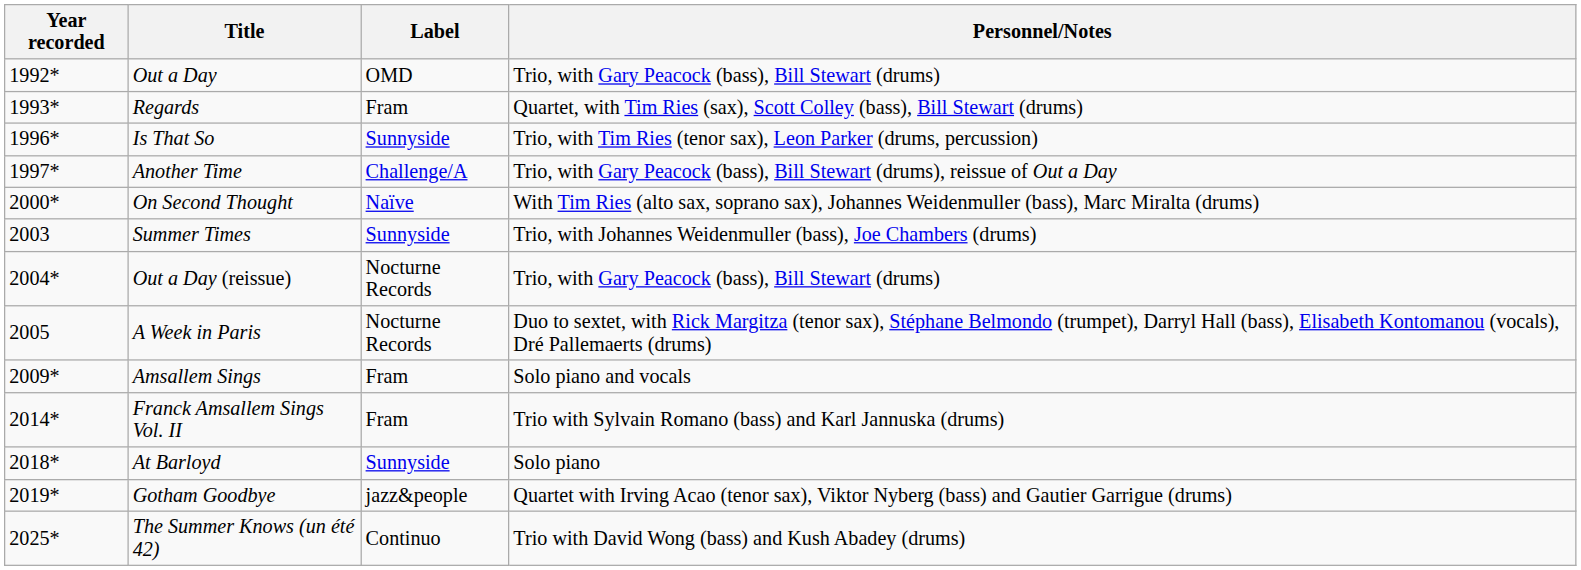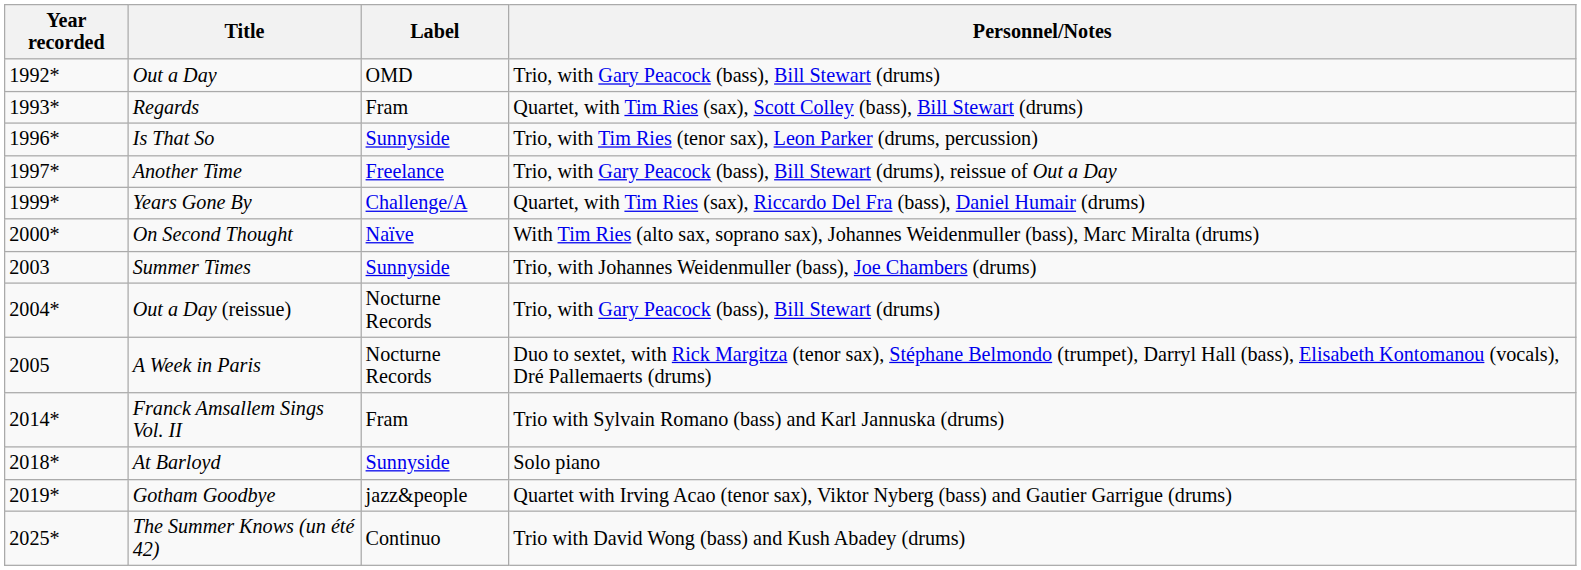 <table class="wikitable sortable">
 <tr>
 <th>Year recorded</th>
 <th>Title</th>
 <th>Label</th>
 <th>Personnel/Notes</th>
 </tr>
 <tr>
 <td>1992*</td>
 <td><em>Out a Day</em></td>
 <td>OMD</td>
 <td>Trio, with <a href='#'>Gary Peacock</a> (bass), <a href='#'>Bill Stewart</a> (drums)</td>
 </tr>
 <tr>
 <td>1993*</td>
 <td><em>Regards</em></td>
 <td>Fram</td>
 <td>Quartet, with <a href='#'>Tim Ries</a> (sax), <a href='#'>Scott Colley</a> (bass), <a href='#'>Bill Stewart</a> (drums)</td>
 </tr>
 <tr>
 <td>1996*</td>
 <td><em>Is That So</em></td>
 <td><a href='#'>Sunnyside</a></td>
 <td>Trio, with <a href='#'>Tim Ries</a> (tenor sax), <a href='#'>Leon Parker</a> (drums, percussion)</td>
 </tr>
 <tr>
 <td>1997*</td>
 <td><em>Another Time</em></td>
+<td><a href='#'>Freelance</a></td>
+<td>Trio, with <a href='#'>Gary Peacock</a> (bass), <a href='#'>Bill Stewart</a> (drums), reissue of <em>Out a Day</em></td>
+</tr>
+<tr>
+<td>1999*</td>
+<td><em>Years Gone By</em></td>
 <td><a href='#'>Challenge/A</a></td>
-<td>Trio, with <a href='#'>Gary Peacock</a> (bass), <a href='#'>Bill Stewart</a> (drums), reissue of <em>Out a Day</em></td>
+<td>Quartet, with <a href='#'>Tim Ries</a> (sax), <a href='#'>Riccardo Del Fra</a> (bass), <a href='#'>Daniel Humair</a> (drums)</td>
 </tr>
 <tr>
 <td>2000*</td>
 <td><em>On Second Thought</em></td>
 <td><a href='#'>Naïve</a></td>
 <td>With <a href='#'>Tim Ries</a> (alto sax, soprano sax), Johannes Weidenmuller (bass), Marc Miralta (drums)</td>
 </tr>
 <tr>
 <td>2003</td>
 <td><em>Summer Times</em></td>
 <td><a href='#'>Sunnyside</a></td>
 <td>Trio, with Johannes Weidenmuller (bass), <a href='#'>Joe Chambers</a> (drums)</td>
 </tr>
 <tr>
 <td>2004*</td>
 <td><em>Out a Day</em> (reissue)</td>
 <td>Nocturne Records</td>
 <td>Trio, with <a href='#'>Gary Peacock</a> (bass), <a href='#'>Bill Stewart</a> (drums)</td>
 </tr>
 <tr>
 <td>2005</td>
 <td><em>A Week in Paris</em></td>
 <td>Nocturne Records</td>
 <td>Duo to sextet, with <a href='#'>Rick Margitza</a> (tenor sax), <a href='#'>Stéphane Belmondo</a> (trumpet), Darryl Hall (bass), <a href='#'>Elisabeth Kontomanou</a> (vocals), Dré Pallemaerts (drums)</td>
 </tr>
 <tr>
-<td>2009*</td>
-<td><em>Amsallem Sings</em></td>
-<td>Fram</td>
-<td>Solo piano and vocals</td>
-</tr>
-<tr>
 <td>2014*</td>
 <td><em>Franck Amsallem Sings Vol. II</em></td>
 <td>Fram</td>
 <td>Trio with Sylvain Romano (bass) and Karl Jannuska (drums)</td>
 </tr>
 <tr>
 <td>2018*</td>
 <td><em>At Barloyd</em></td>
 <td><a href='#'>Sunnyside</a></td>
 <td>Solo piano</td>
 </tr>
 <tr>
 <td>2019*</td>
 <td><em>Gotham Goodbye</em></td>
 <td>jazz&people</td>
 <td>Quartet with Irving Acao (tenor sax), Viktor Nyberg (bass) and Gautier Garrigue (drums)</td>
 </tr>
 <tr>
 <td>2025*</td>
 <td><em>The Summer Knows (un été 42)</em></td>
 <td>Continuo</td>
 <td>Trio with David Wong (bass) and Kush Abadey (drums)</td>
 </tr>
 </table>
